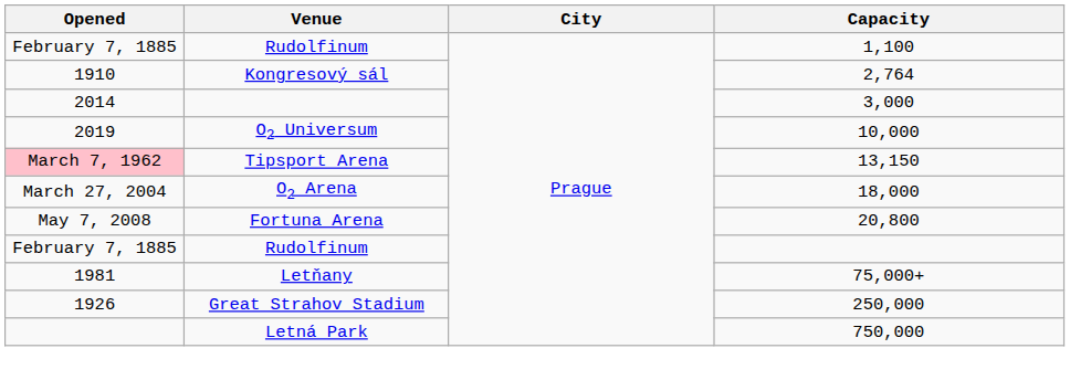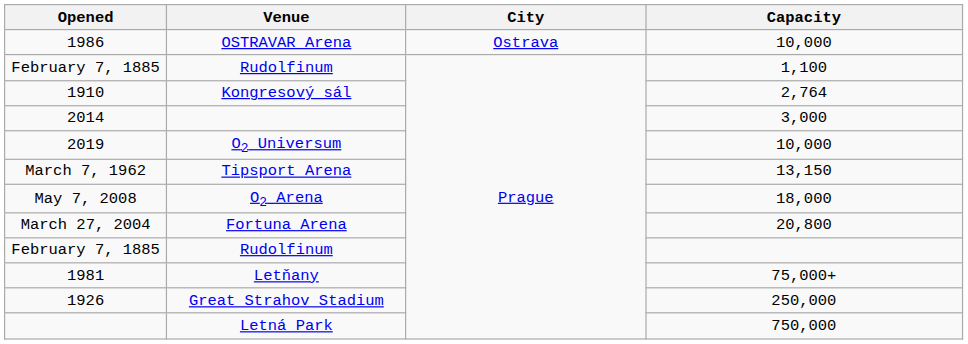 <table class="sortable wikitable" style="text-align:center;">
 <tr>
 <th scope="col" style="width:10em;">Opened</th>
 <th scope="col" style="width:15em;">Venue</th>
 <th scope="col" style="width:15em;">City</th>
 <th scope="col" style="width:20em;">Capacity</th>
+</tr>
+<tr>
+<td>1986</td>
+<td><a href='#'>OSTRAVAR Arena</a></td>
+<td><a href='#'>Ostrava</a></td>
+<td>10,000</td>
 </tr>
 <tr>
 <td>February 7, 1885</td>
 <td><a href='#'>Rudolfinum</a></td>
 <td rowspan="11"><a href='#'>Prague</a></td>
 <td>1,100</td>
 </tr>
 <tr>
 <td>1910</td>
 <td><a href='#'>Kongresový sál</a></td>
 <td>2,764</td>
 </tr>
 <tr>
 <td>2014</td>
 <td></td>
 <td>3,000</td>
 </tr>
 <tr>
 <td>2019</td>
 <td><a href='#'>O<sub>2</sub> Universum</a></td>
 <td>10,000</td>
 </tr>
 <tr>
-<td style="background: pink;">March 7, 1962</td>
+<td>March 7, 1962</td>
 <td><a href='#'>Tipsport Arena</a></td>
 <td>13,150</td>
 </tr>
 <tr>
-<td>March 27, 2004</td>
+<td>May 7, 2008</td>
 <td><a href='#'>O<sub>2</sub> Arena</a></td>
 <td>18,000</td>
 </tr>
 <tr>
-<td>May 7, 2008</td>
+<td>March 27, 2004</td>
 <td><a href='#'>Fortuna Arena</a></td>
 <td>20,800</td>
 </tr>
 <tr>
 <td>February 7, 1885</td>
 <td><a href='#'>Rudolfinum</a></td>
 <td></td>
 </tr>
 <tr>
 <td>1981</td>
 <td><a href='#'>Letňany</a></td>
 <td>75,000+</td>
 </tr>
 <tr>
 <td>1926</td>
 <td><a href='#'>Great Strahov Stadium</a></td>
 <td>250,000</td>
 </tr>
 <tr>
 <td></td>
 <td><a href='#'>Letná Park</a></td>
 <td>750,000</td>
 </tr>
 </table>
